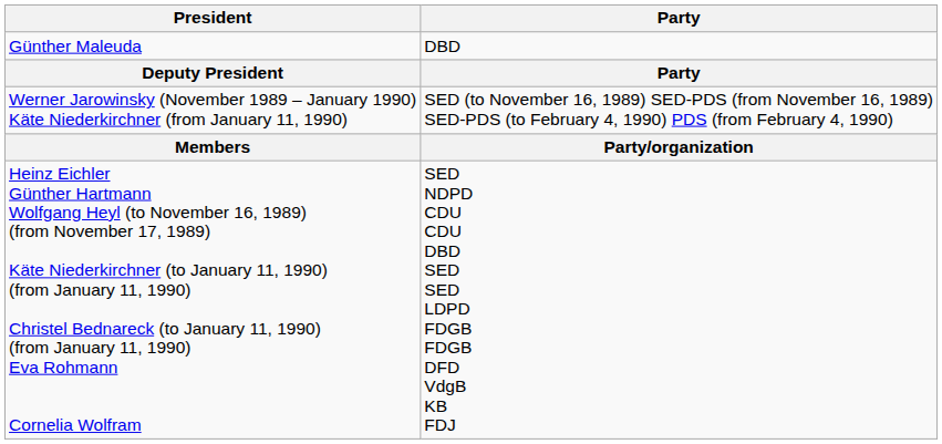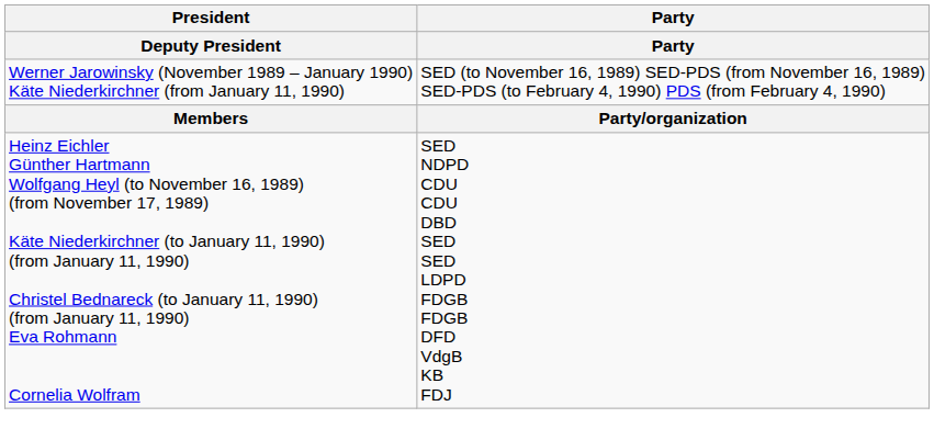 <table class="wikitable">
 <tr>
 <th>President</th>
 <th>Party</th>
-</tr>
-<tr>
-<td><a href='#'>Günther Maleuda</a></td>
-<td>DBD</td>
 </tr>
 <tr>
 <th>Deputy President</th>
 <th>Party</th>
 </tr>
 <tr>
 <td><a href='#'>Werner Jarowinsky</a> (November 1989 – January 1990)<br><a href='#'>Käte Niederkirchner</a> (from January 11, 1990)</td>
 <td>SED (to November 16, 1989) SED-PDS (from November 16, 1989)<br>SED-PDS (to February 4, 1990) <a href='#'>PDS</a> (from February 4, 1990)</td>
 </tr>
 <tr>
 <th>Members</th>
 <th>Party/organization</th>
 </tr>
 <tr>
 <td><a href='#'>Heinz Eichler</a><br><a href='#'>Günther Hartmann</a><br><a href='#'>Wolfgang Heyl</a> (to November 16, 1989)<br> (from November 17, 1989)<br><br><a href='#'>Käte Niederkirchner</a> (to January 11, 1990)<br> (from January 11, 1990)<br><br><a href='#'>Christel Bednareck</a> (to January 11, 1990)<br> (from January 11, 1990)<br><a href='#'>Eva Rohmann</a><br><br><br><a href='#'>Cornelia Wolfram</a></td>
 <td>SED<br>NDPD<br>CDU<br>CDU<br>DBD<br>SED<br>SED<br>LDPD<br>FDGB<br>FDGB<br>DFD<br>VdgB<br>KB<br>FDJ</td>
 </tr>
 </table>
